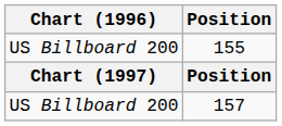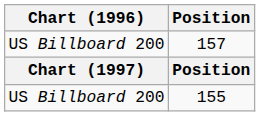 <table class="wikitable">
 <tr>
 <th>Chart (1996)</th>
 <th>Position</th>
 </tr>
 <tr>
 <td>US <em>Billboard</em> 200</td>
-<td style="text-align:center;">155</td>
+<td style="text-align:center;">157</td>
 </tr>
 <tr>
 <th>Chart (1997)</th>
 <th>Position</th>
 </tr>
 <tr>
 <td>US <em>Billboard</em> 200</td>
-<td style="text-align:center;">157</td>
+<td style="text-align:center;">155</td>
 </tr>
 </table>
